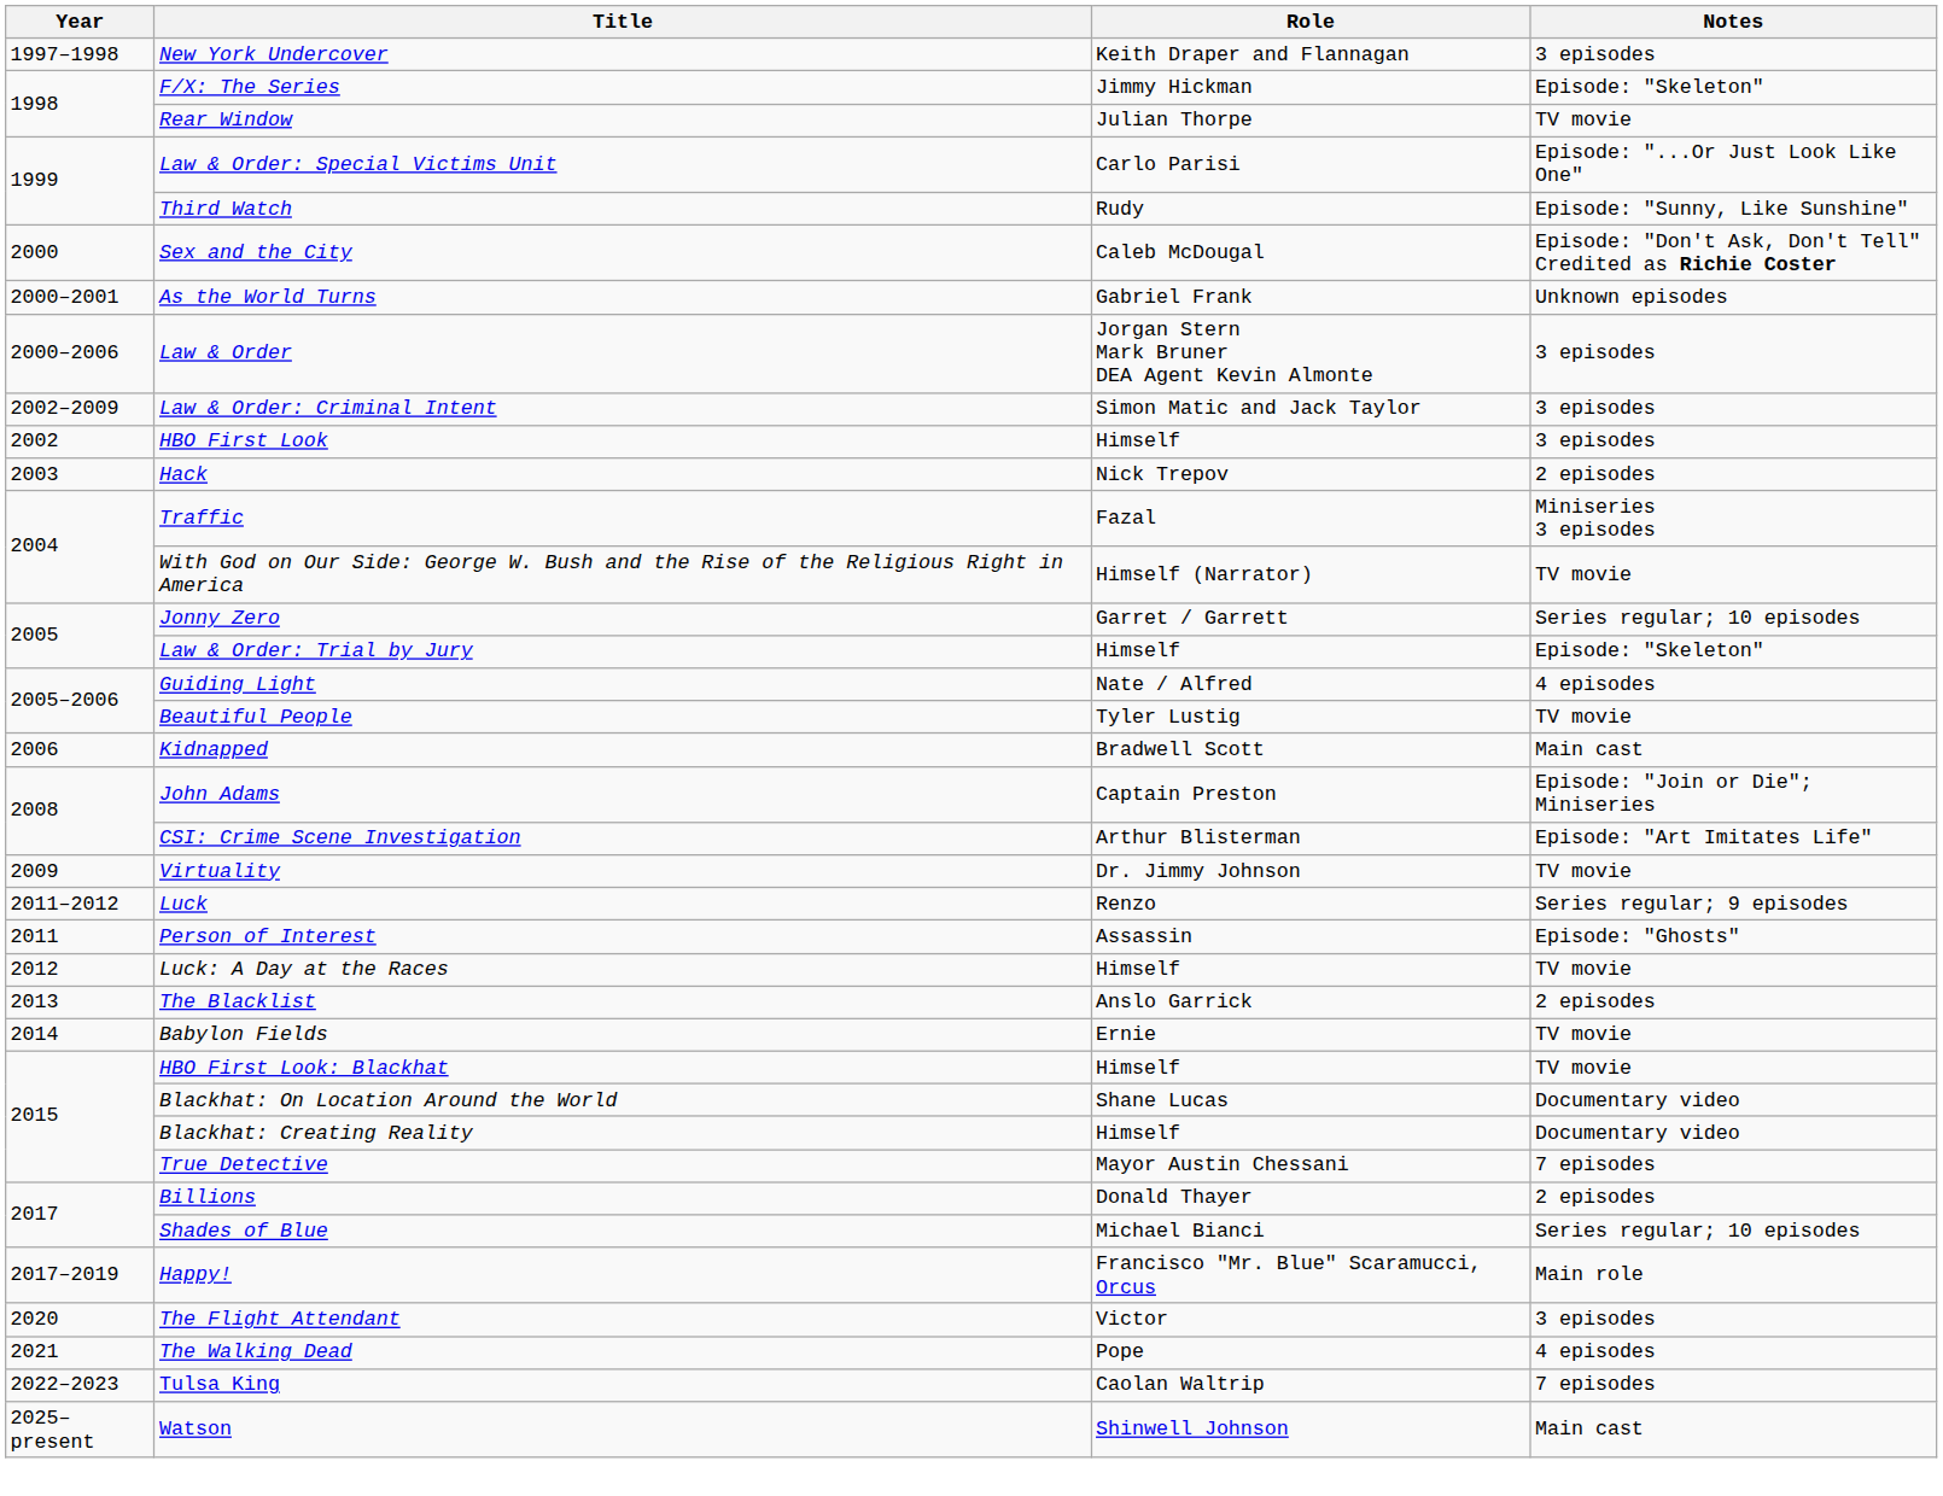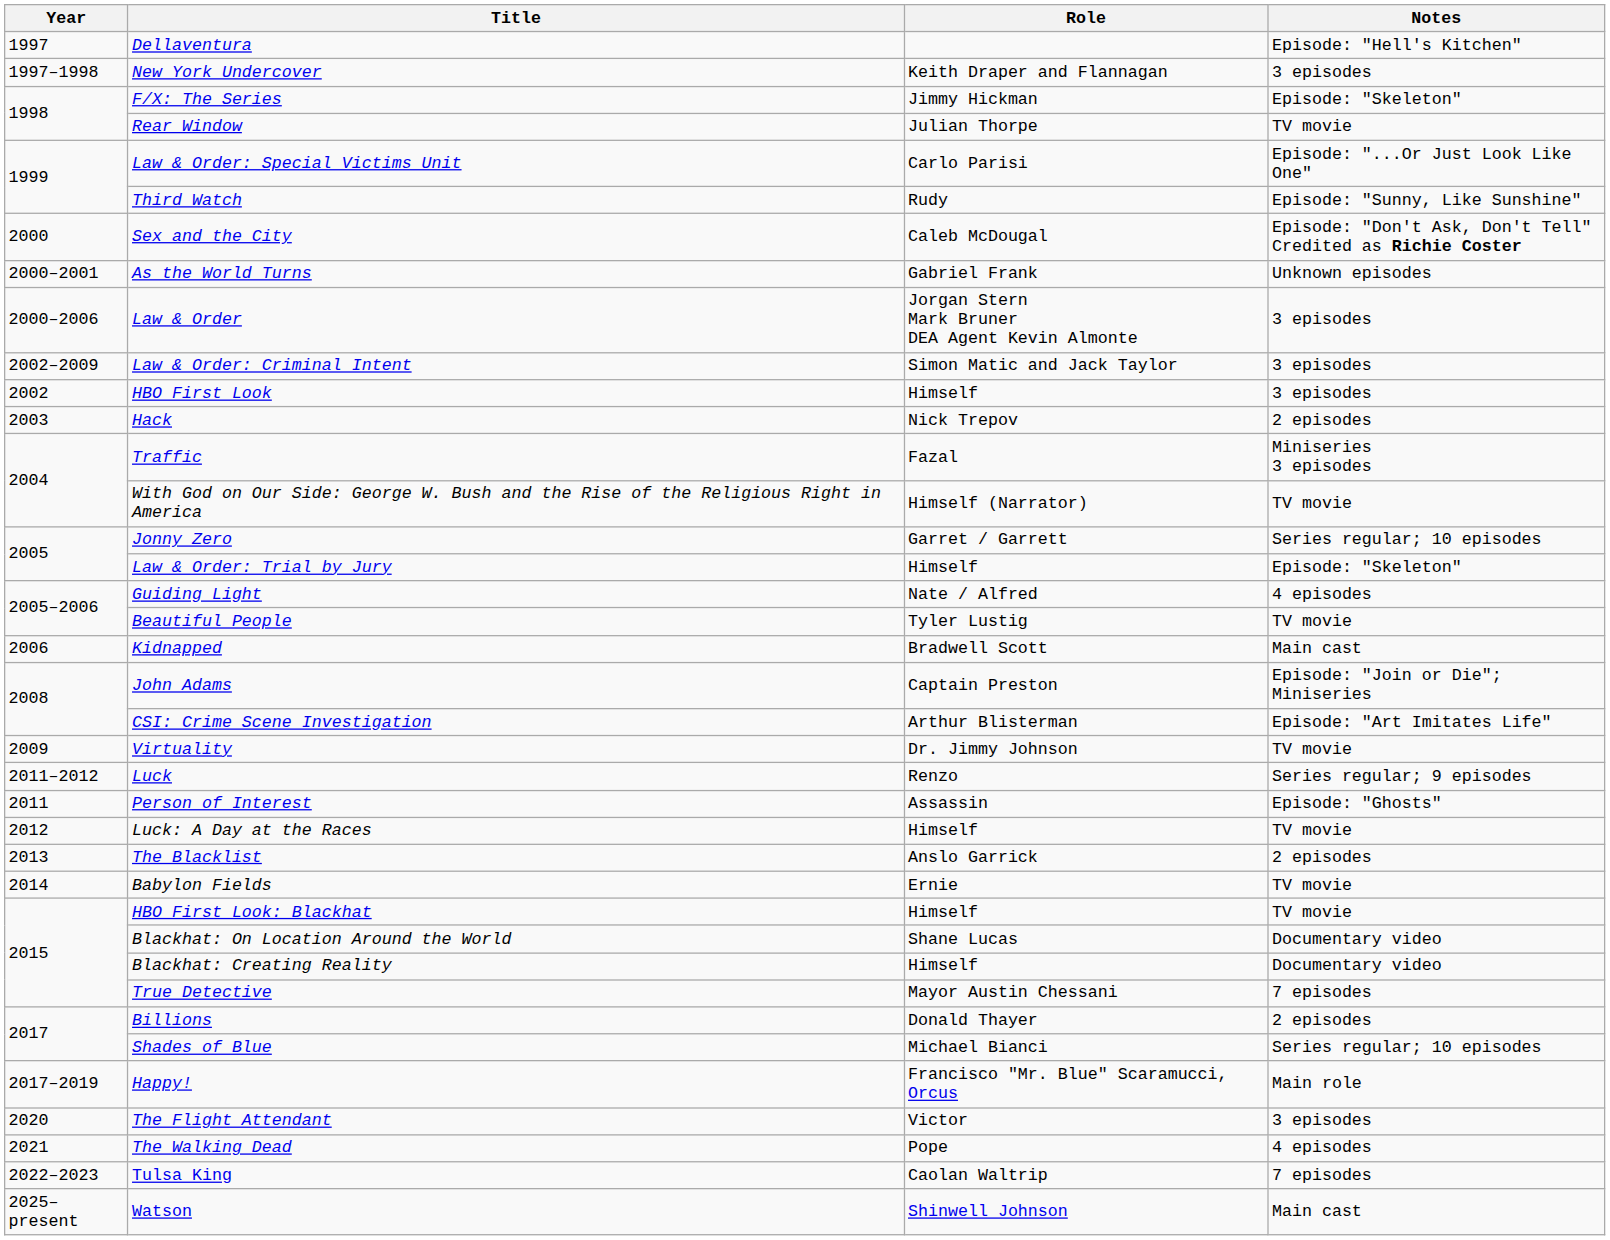 <table class="wikitable sortable">
 <tr>
 <th>Year</th>
 <th>Title</th>
 <th>Role</th>
 <th class="unsortable">Notes</th>
+</tr>
+<tr>
+<td>1997</td>
+<td><em><a href='#'>Dellaventura</a></em></td>
+<td></td>
+<td>Episode: "Hell's Kitchen"</td>
 </tr>
 <tr>
 <td>1997–1998</td>
 <td><em><a href='#'>New York Undercover</a></em></td>
 <td>Keith Draper and Flannagan</td>
 <td>3 episodes</td>
 </tr>
 <tr>
 <td rowspan="2">1998</td>
 <td><em><a href='#'>F/X: The Series</a></em></td>
 <td>Jimmy Hickman</td>
 <td>Episode: "Skeleton"</td>
 </tr>
 <tr>
 <td><em><a href='#'>Rear Window</a></em></td>
 <td>Julian Thorpe</td>
 <td>TV movie</td>
 </tr>
 <tr>
 <td rowspan="2">1999</td>
 <td><em><a href='#'>Law & Order: Special Victims Unit</a></em></td>
 <td>Carlo Parisi</td>
 <td>Episode: "...Or Just Look Like One"</td>
 </tr>
 <tr>
 <td><em><a href='#'>Third Watch</a></em></td>
 <td>Rudy</td>
 <td>Episode: "Sunny, Like Sunshine"</td>
 </tr>
 <tr>
 <td>2000</td>
 <td><em><a href='#'>Sex and the City</a></em></td>
 <td>Caleb McDougal</td>
 <td>Episode: "Don't Ask, Don't Tell"<br>Credited as <strong>Richie Coster</strong></td>
 </tr>
 <tr>
 <td>2000–2001</td>
 <td><em><a href='#'>As the World Turns</a></em></td>
 <td>Gabriel Frank</td>
 <td>Unknown episodes</td>
 </tr>
 <tr>
 <td>2000–2006</td>
 <td><em><a href='#'>Law & Order</a></em></td>
 <td>Jorgan Stern<br>Mark Bruner<br>DEA Agent Kevin Almonte</td>
 <td>3 episodes</td>
 </tr>
 <tr>
 <td>2002–2009</td>
 <td><em><a href='#'>Law & Order: Criminal Intent</a></em></td>
 <td>Simon Matic and Jack Taylor</td>
 <td>3 episodes</td>
 </tr>
 <tr>
 <td>2002</td>
 <td><em><a href='#'>HBO First Look</a></em></td>
 <td>Himself</td>
 <td>3 episodes</td>
 </tr>
 <tr>
 <td>2003</td>
 <td><em><a href='#'>Hack</a></em></td>
 <td>Nick Trepov</td>
 <td>2 episodes</td>
 </tr>
 <tr>
 <td rowspan="2">2004</td>
 <td><em><a href='#'>Traffic</a></em></td>
 <td>Fazal</td>
 <td>Miniseries<br>3 episodes</td>
 </tr>
 <tr>
 <td><em>With God on Our Side: George W. Bush and the Rise of the Religious Right in America</em></td>
 <td>Himself (Narrator)</td>
 <td>TV movie</td>
 </tr>
 <tr>
 <td rowspan="2">2005</td>
 <td><em><a href='#'>Jonny Zero</a></em></td>
 <td>Garret / Garrett</td>
 <td>Series regular; 10 episodes</td>
 </tr>
 <tr>
 <td><em><a href='#'>Law & Order: Trial by Jury</a></em></td>
 <td>Himself</td>
 <td>Episode: "Skeleton"</td>
 </tr>
 <tr>
 <td rowspan="2">2005–2006</td>
 <td><em><a href='#'>Guiding Light</a></em></td>
 <td>Nate / Alfred</td>
 <td>4 episodes</td>
 </tr>
 <tr>
 <td><em><a href='#'>Beautiful People</a></em></td>
 <td>Tyler Lustig</td>
 <td>TV movie</td>
 </tr>
 <tr>
 <td>2006</td>
 <td><em><a href='#'>Kidnapped</a></em></td>
 <td>Bradwell Scott</td>
 <td>Main cast</td>
 </tr>
 <tr>
 <td rowspan="2">2008</td>
 <td><em><a href='#'>John Adams</a></em></td>
 <td>Captain Preston</td>
 <td>Episode: "Join or Die"; Miniseries</td>
 </tr>
 <tr>
 <td><em><a href='#'>CSI: Crime Scene Investigation</a></em></td>
 <td>Arthur Blisterman</td>
 <td>Episode: "Art Imitates Life"</td>
 </tr>
 <tr>
 <td>2009</td>
 <td><em><a href='#'>Virtuality</a></em></td>
 <td>Dr. Jimmy Johnson</td>
 <td>TV movie</td>
 </tr>
 <tr>
 <td>2011–2012</td>
 <td><em><a href='#'>Luck</a></em></td>
 <td>Renzo</td>
 <td>Series regular; 9 episodes</td>
 </tr>
 <tr>
 <td>2011</td>
 <td><em><a href='#'>Person of Interest</a></em></td>
 <td>Assassin</td>
 <td>Episode: "Ghosts"</td>
 </tr>
 <tr>
 <td>2012</td>
 <td><em>Luck: A Day at the Races</em></td>
 <td>Himself</td>
 <td>TV movie</td>
 </tr>
 <tr>
 <td>2013</td>
 <td><em><a href='#'>The Blacklist</a></em></td>
 <td>Anslo Garrick</td>
 <td>2 episodes</td>
 </tr>
 <tr>
 <td>2014</td>
 <td><em>Babylon Fields</em></td>
 <td>Ernie</td>
 <td>TV movie</td>
 </tr>
 <tr>
 <td rowspan="4">2015</td>
 <td><em><a href='#'>HBO First Look: Blackhat</a></em></td>
 <td>Himself</td>
 <td>TV movie</td>
 </tr>
 <tr>
 <td><em>Blackhat: On Location Around the World</em></td>
 <td>Shane Lucas</td>
 <td>Documentary video</td>
 </tr>
 <tr>
 <td><em>Blackhat: Creating Reality</em></td>
 <td>Himself</td>
 <td>Documentary video</td>
 </tr>
 <tr>
 <td><em><a href='#'>True Detective</a></em></td>
 <td>Mayor Austin Chessani</td>
 <td>7 episodes</td>
 </tr>
 <tr>
 <td rowspan="2">2017</td>
 <td><em><a href='#'>Billions</a></em></td>
 <td>Donald Thayer</td>
 <td>2 episodes</td>
 </tr>
 <tr>
 <td><em><a href='#'>Shades of Blue</a></em></td>
 <td>Michael Bianci</td>
 <td>Series regular; 10 episodes</td>
 </tr>
 <tr>
 <td>2017–2019</td>
 <td><em><a href='#'>Happy!</a></em></td>
 <td>Francisco "Mr. Blue" Scaramucci, <a href='#'>Orcus</a></td>
 <td>Main role</td>
 </tr>
 <tr>
 <td>2020</td>
 <td><em><a href='#'>The Flight Attendant</a></em></td>
 <td>Victor</td>
 <td>3 episodes</td>
 </tr>
 <tr>
 <td>2021</td>
 <td><em><a href='#'>The Walking Dead</a></td>
 <td>Pope</td>
 <td>4 episodes</td>
 </tr>
 <tr>
 <td>2022–2023</td>
 <td></em><a href='#'>Tulsa King</a><em></td>
 <td>Caolan Waltrip</td>
 <td>7 episodes</td>
 </tr>
 <tr>
 <td>2025–present</td>
 <td></em><a href='#'>Watson</a><em></td>
 <td><a href='#'>Shinwell Johnson</a></td>
 <td>Main cast</td>
 </tr>
 </table>
